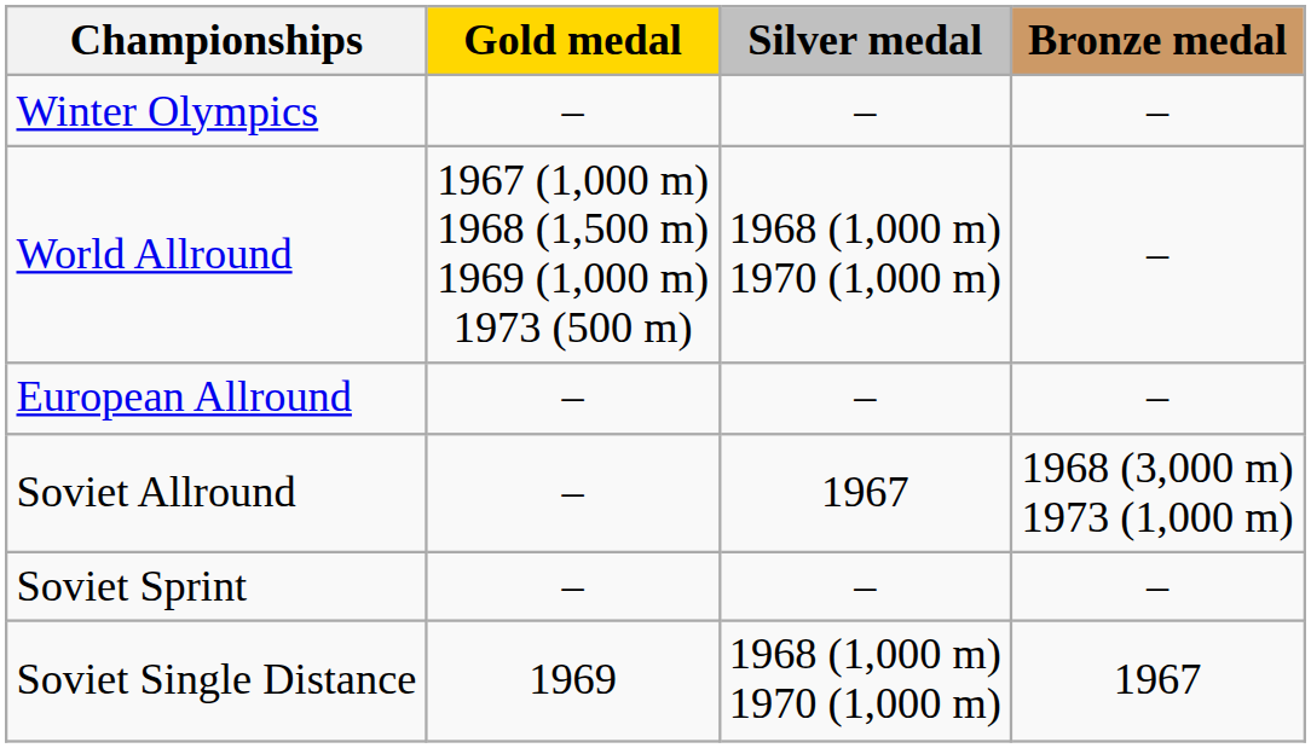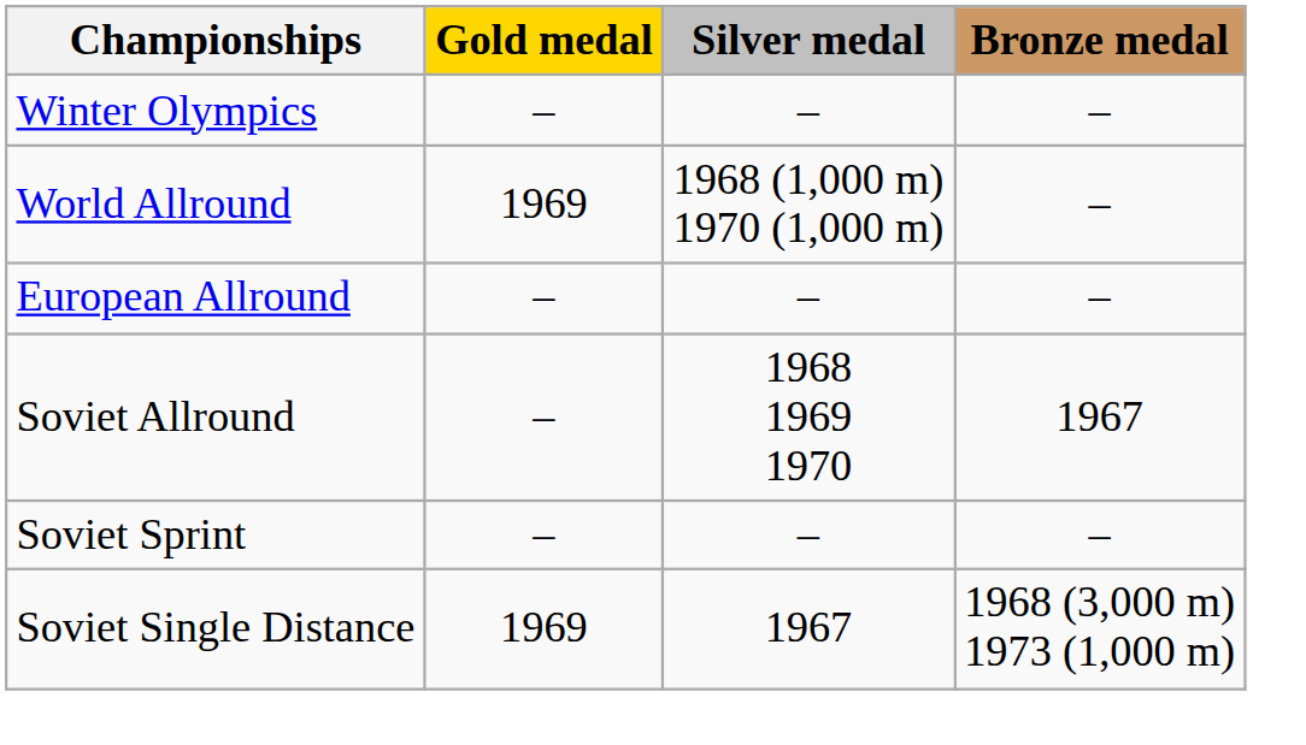 <table class="wikitable">
 <tr>
 <th>Championships</th>
 <td align=center bgcolor=gold><strong>Gold medal</strong></td>
 <td align=center bgcolor=silver><strong>Silver medal</strong></td>
 <td align=center bgcolor=cc9966><strong>Bronze medal</strong></td>
 </tr>
 <tr align="center">
 <td align="left"><a href='#'>Winter Olympics</a></td>
 <td>–</td>
 <td>–</td>
 <td>–</td>
 </tr>
 <tr align="center">
 <td align="left"><a href='#'>World Allround</a></td>
-<td>1967 (1,000 m) <br> 1968 (1,500 m) <br> 1969 (1,000 m) <br> 1973 (500 m)</td>
+<td>1969</td>
 <td>1968 (1,000 m) <br> 1970 (1,000 m)</td>
 <td>–</td>
 </tr>
 <tr align="center">
 <td align="left"><a href='#'>European Allround</a></td>
 <td>–</td>
 <td>–</td>
 <td>–</td>
 </tr>
 <tr align="center">
 <td align="left">Soviet Allround</td>
 <td>–</td>
+<td>1968 <br> 1969 <br> 1970</td>
 <td>1967</td>
-<td>1968 (3,000 m) <br> 1973 (1,000 m)</td>
 </tr>
 <tr align="center">
 <td align="left">Soviet Sprint</td>
 <td>–</td>
 <td>–</td>
 <td>–</td>
 </tr>
 <tr align="center">
 <td align="left">Soviet Single Distance</td>
 <td>1969</td>
-<td>1968 (1,000 m) <br> 1970 (1,000 m)</td>
 <td>1967</td>
+<td>1968 (3,000 m) <br> 1973 (1,000 m)</td>
 </tr>
 </table>
